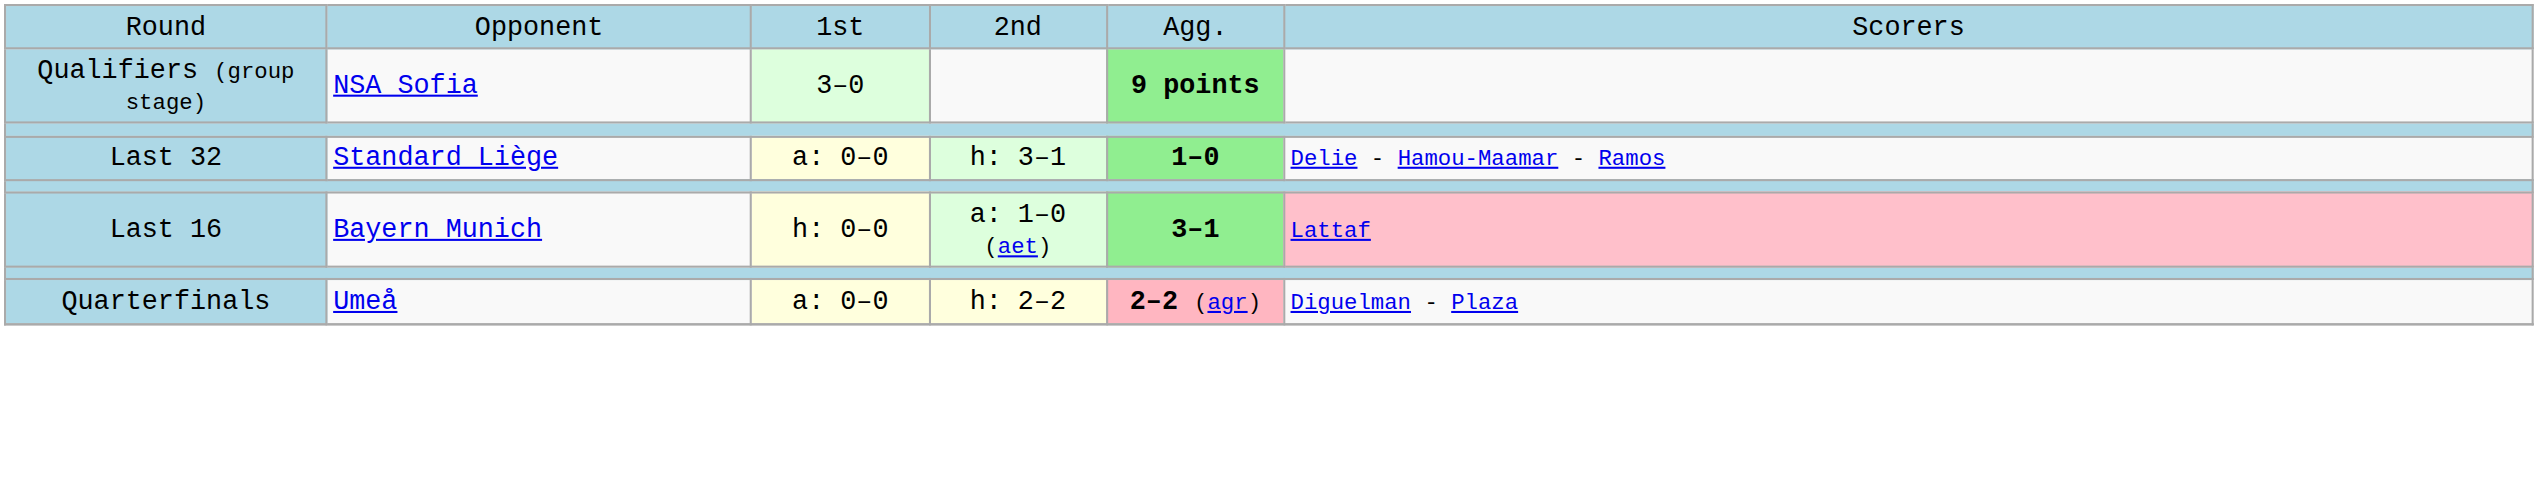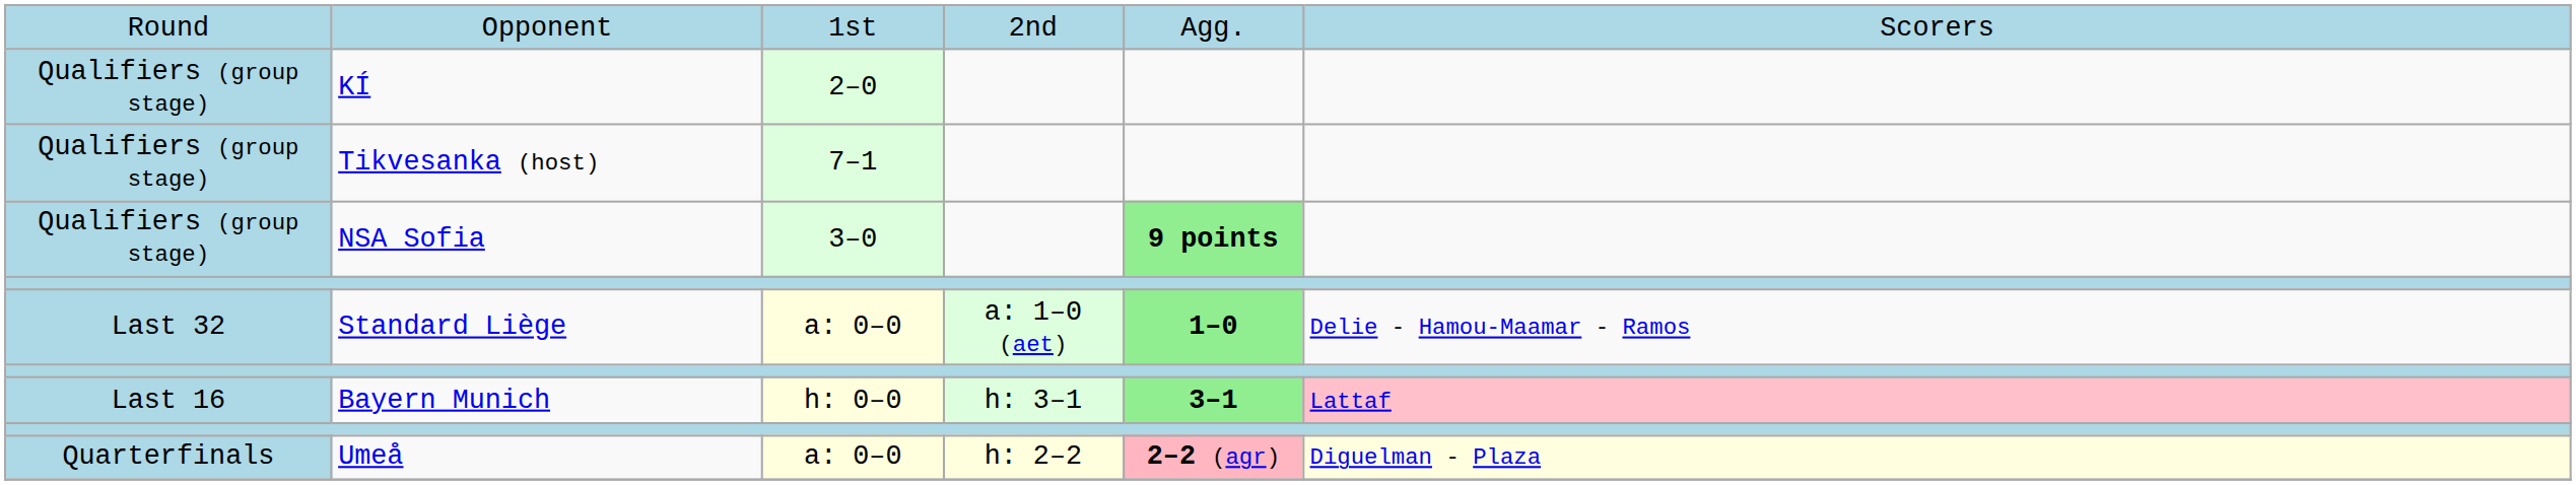 <table class="wikitable" style="text-align:center">
 <tr bgcolor=lightblue>
 <td width=150px>Round</td>
 <td width=200px>Opponent</td>
 <td width=80px>1st</td>
 <td width=80px>2nd</td>
 <td width=80px>Agg.</td>
 <td width=600px>Scorers</td>
+</tr>
+<tr>
+<td bgcolor=lightblue>Qualifiers <small>(group stage)</small></td>
+<td align=left> <a href='#'>KÍ</a></td>
+<td bgcolor="#ddffdd">2–0</td>
+<td></td>
+<td></td>
+<td align=left></td>
+</tr>
+<tr>
+<td bgcolor=lightblue>Qualifiers <small>(group stage)</small></td>
+<td align=left> <a href='#'>Tikvesanka</a> <small>(host)</small></td>
+<td bgcolor="#ddffdd">7–1</td>
+<td></td>
+<td></td>
+<td align=left></td>
 </tr>
 <tr>
 <td bgcolor=lightblue>Qualifiers <small>(group stage)</small></td>
 <td align=left> <a href='#'>NSA Sofia</a></td>
 <td bgcolor="#ddffdd">3–0</td>
 <td></td>
 <td bgcolor=lightgreen><strong>9 points</strong></td>
 <td align=left></td>
 </tr>
 <tr bgcolor=lightblue>
 <td colspan=6></td>
 </tr>
 <tr>
 <td bgcolor=lightblue>Last 32</td>
 <td align=left> <a href='#'>Standard Liège</a></td>
 <td bgcolor="#ffffdd">a: 0–0</td>
-<td bgcolor="#ddffdd">h: 3–1</td>
+<td bgcolor="#ddffdd">a: 1–0 <small>(<a href='#'>aet</a>)</small></td>
 <td bgcolor=lightgreen><strong>1–0</strong></td>
 <td align=left><small><a href='#'>Delie</a> - <a href='#'>Hamou-Maamar</a> - <a href='#'>Ramos</a></small></td>
 </tr>
 <tr bgcolor=lightblue>
 <td colspan=6></td>
 </tr>
 <tr>
 <td bgcolor=lightblue>Last 16</td>
 <td align=left> <a href='#'>Bayern Munich</a></td>
 <td bgcolor="#ffffdd">h: 0–0</td>
-<td bgcolor="#ddffdd">a: 1–0 <small>(<a href='#'>aet</a>)</small></td>
+<td bgcolor="#ddffdd">h: 3–1</td>
 <td bgcolor=lightgreen><strong>3–1</strong></td>
 <td align=left style="background: pink;"><small><a href='#'>Lattaf</a></small></td>
 </tr>
 <tr bgcolor=lightblue>
 <td colspan=6></td>
 </tr>
 <tr>
 <td bgcolor=lightblue>Quarterfinals</td>
 <td align=left> <a href='#'>Umeå</a></td>
 <td bgcolor="#ffffdd">a: 0–0</td>
 <td bgcolor="#ffffdd">h: 2–2</td>
 <td bgcolor=lightpink><strong>2–2</strong> <small>(<a href='#'>agr</a>)</small></td>
-<td align=left><small><a href='#'>Diguelman</a> - <a href='#'>Plaza</a></small></td>
+<td align=left style="background: lightyellow;"><small><a href='#'>Diguelman</a> - <a href='#'>Plaza</a></small></td>
 </tr>
 <tr>
 </tr>
 </table>
